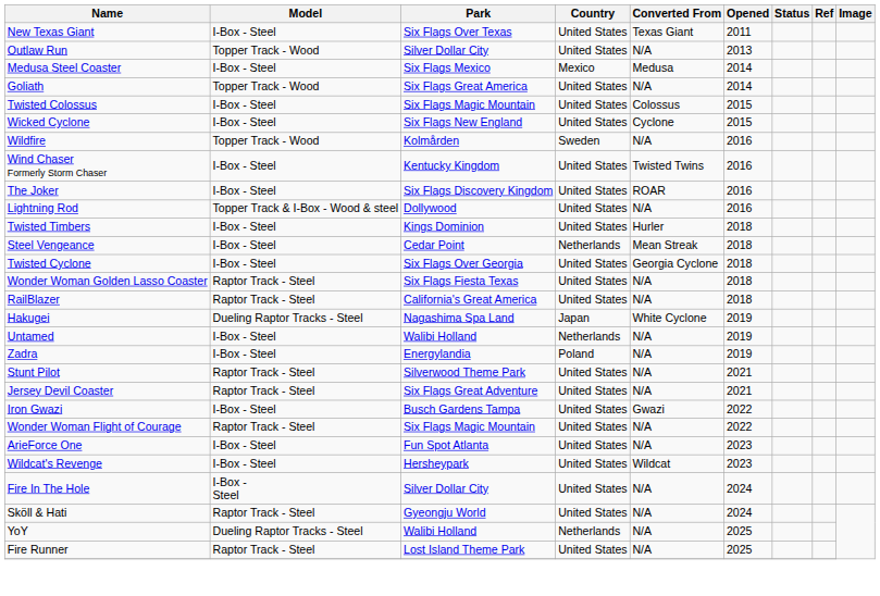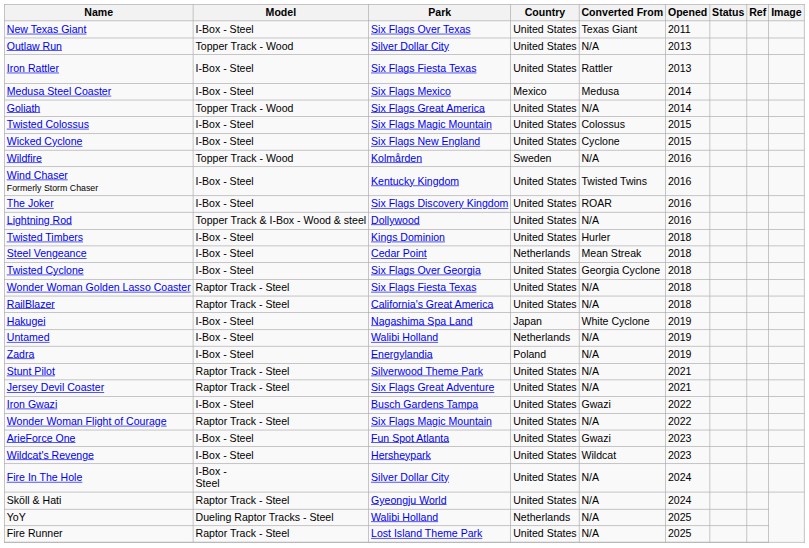 <table class="wikitable sortable">
 <tr>
 <th>Name</th>
 <th>Model</th>
 <th>Park</th>
 <th>Country</th>
 <th>Converted From</th>
 <th>Opened</th>
 <th>Status</th>
 <th class="unsortable">Ref</th>
 <th>Image</th>
 </tr>
 <tr>
 <td><a href='#'>New Texas Giant</a></td>
 <td>I-Box - Steel</td>
 <td><a href='#'>Six Flags Over Texas</a></td>
 <td> United States</td>
 <td>Texas Giant</td>
 <td>2011</td>
 <td></td>
 <td><br></td>
 <td></td>
 </tr>
 <tr>
 <td><a href='#'>Outlaw Run</a></td>
 <td>Topper Track - Wood</td>
 <td><a href='#'>Silver Dollar City</a></td>
 <td> United States</td>
 <td>N/A</td>
 <td>2013</td>
 <td></td>
 <td></td>
+<td></td>
+</tr>
+<tr>
+<td><a href='#'>Iron Rattler</a></td>
+<td>I-Box - Steel</td>
+<td><a href='#'>Six Flags Fiesta Texas</a></td>
+<td> United States</td>
+<td>Rattler</td>
+<td>2013</td>
+<td></td>
+<td><br><br></td>
 <td></td>
 </tr>
 <tr>
 <td><a href='#'>Medusa Steel Coaster</a></td>
 <td>I-Box - Steel</td>
 <td><a href='#'>Six Flags Mexico</a></td>
 <td> Mexico</td>
 <td>Medusa</td>
 <td>2014</td>
 <td></td>
 <td></td>
 <td></td>
 </tr>
 <tr>
 <td><a href='#'>Goliath</a></td>
 <td>Topper Track - Wood</td>
 <td><a href='#'>Six Flags Great America</a></td>
 <td> United States</td>
 <td>N/A</td>
 <td>2014</td>
 <td></td>
 <td></td>
 <td></td>
 </tr>
 <tr>
 <td><a href='#'>Twisted Colossus</a></td>
 <td>I-Box - Steel</td>
 <td><a href='#'>Six Flags Magic Mountain</a></td>
 <td> United States</td>
 <td>Colossus</td>
 <td>2015</td>
 <td></td>
 <td><br></td>
 <td></td>
 </tr>
 <tr>
 <td><a href='#'>Wicked Cyclone</a></td>
 <td>I-Box - Steel</td>
 <td><a href='#'>Six Flags New England</a></td>
 <td> United States</td>
 <td>Cyclone</td>
 <td>2015</td>
 <td></td>
 <td><br></td>
 <td></td>
 </tr>
 <tr>
 <td><a href='#'>Wildfire</a></td>
 <td>Topper Track - Wood</td>
 <td><a href='#'>Kolmården</a></td>
 <td> Sweden</td>
 <td>N/A</td>
 <td>2016</td>
 <td></td>
 <td><br></td>
 <td></td>
 </tr>
 <tr>
 <td><a href='#'>Wind Chaser</a> <br><small>Formerly Storm Chaser</small></td>
 <td>I-Box - Steel</td>
 <td><a href='#'>Kentucky Kingdom</a></td>
 <td> United States</td>
 <td>Twisted Twins</td>
 <td>2016</td>
 <td></td>
 <td></td>
 <td></td>
 </tr>
 <tr>
 <td><a href='#'>The Joker</a></td>
 <td>I-Box - Steel</td>
 <td><a href='#'>Six Flags Discovery Kingdom</a></td>
 <td> United States</td>
 <td>ROAR</td>
 <td>2016</td>
 <td></td>
 <td></td>
 <td></td>
 </tr>
 <tr>
 <td><a href='#'>Lightning Rod</a></td>
 <td>Topper Track & I-Box - Wood & steel</td>
 <td><a href='#'>Dollywood</a></td>
 <td> United States</td>
 <td>N/A</td>
 <td>2016</td>
 <td></td>
 <td></td>
 <td></td>
 </tr>
 <tr>
 <td><a href='#'>Twisted Timbers</a></td>
 <td>I-Box - Steel</td>
 <td><a href='#'>Kings Dominion</a></td>
 <td> United States</td>
 <td>Hurler</td>
 <td>2018</td>
 <td></td>
 <td></td>
 <td></td>
 </tr>
 <tr>
 <td><a href='#'>Steel Vengeance</a></td>
 <td>I-Box - Steel</td>
 <td><a href='#'>Cedar Point</a></td>
 <td> Netherlands</td>
 <td>Mean Streak</td>
 <td>2018</td>
 <td></td>
 <td></td>
 <td></td>
 </tr>
 <tr>
 <td><a href='#'>Twisted Cyclone</a></td>
 <td>I-Box - Steel</td>
 <td><a href='#'>Six Flags Over Georgia</a></td>
 <td> United States</td>
 <td>Georgia Cyclone</td>
 <td>2018</td>
 <td></td>
 <td></td>
 <td></td>
 </tr>
 <tr>
 <td><a href='#'>Wonder Woman Golden Lasso Coaster</a></td>
 <td>Raptor Track - Steel</td>
 <td><a href='#'>Six Flags Fiesta Texas</a></td>
 <td> United States</td>
 <td>N/A</td>
 <td>2018</td>
 <td></td>
 <td><br></td>
 <td></td>
 </tr>
 <tr>
 <td><a href='#'>RailBlazer</a></td>
 <td>Raptor Track - Steel</td>
 <td><a href='#'>California's Great America</a></td>
 <td> United States</td>
 <td>N/A</td>
 <td>2018</td>
 <td></td>
 <td></td>
 <td></td>
 </tr>
 <tr>
 <td><a href='#'>Hakugei</a></td>
-<td>Dueling Raptor Tracks - Steel</td>
+<td>I-Box - Steel</td>
 <td><a href='#'>Nagashima Spa Land</a></td>
 <td> Japan</td>
 <td>White Cyclone</td>
 <td>2019</td>
 <td></td>
 <td></td>
 <td></td>
 </tr>
 <tr>
 <td><a href='#'>Untamed</a></td>
 <td>I-Box - Steel</td>
 <td><a href='#'>Walibi Holland</a></td>
 <td> Netherlands</td>
 <td>N/A</td>
 <td>2019</td>
 <td></td>
 <td><br></td>
 <td></td>
 </tr>
 <tr>
 <td><a href='#'>Zadra</a></td>
 <td>I-Box - Steel</td>
 <td><a href='#'>Energylandia</a></td>
 <td> Poland</td>
 <td>N/A</td>
 <td>2019</td>
 <td></td>
 <td></td>
 <td></td>
 </tr>
 <tr>
 <td><a href='#'>Stunt Pilot</a></td>
 <td>Raptor Track - Steel</td>
 <td><a href='#'>Silverwood Theme Park</a></td>
 <td> United States</td>
 <td>N/A</td>
 <td>2021</td>
 <td></td>
 <td></td>
 <td></td>
 </tr>
 <tr>
 <td><a href='#'>Jersey Devil Coaster</a></td>
 <td>Raptor Track - Steel</td>
 <td><a href='#'>Six Flags Great Adventure</a></td>
 <td> United States</td>
 <td>N/A</td>
 <td>2021</td>
 <td></td>
 <td></td>
 <td></td>
 </tr>
 <tr>
 <td><a href='#'>Iron Gwazi</a></td>
 <td>I-Box - Steel</td>
 <td><a href='#'>Busch Gardens Tampa</a></td>
 <td> United States</td>
 <td>Gwazi</td>
 <td>2022</td>
 <td></td>
 <td></td>
 <td></td>
 </tr>
 <tr>
 <td><a href='#'>Wonder Woman Flight of Courage</a></td>
 <td>Raptor Track - Steel</td>
 <td><a href='#'>Six Flags Magic Mountain</a></td>
 <td> United States</td>
 <td>N/A</td>
 <td>2022</td>
 <td></td>
 <td></td>
 <td></td>
 </tr>
 <tr>
 <td><a href='#'>ArieForce One</a></td>
 <td>I-Box - Steel</td>
 <td><a href='#'>Fun Spot Atlanta</a></td>
 <td> United States</td>
-<td>N/A</td>
+<td>Gwazi</td>
 <td>2023</td>
 <td></td>
 <td></td>
 <td></td>
 </tr>
 <tr>
 <td><a href='#'>Wildcat's Revenge</a></td>
 <td>I-Box - Steel</td>
 <td><a href='#'>Hersheypark</a></td>
 <td> United States</td>
 <td>Wildcat</td>
 <td>2023</td>
 <td></td>
 <td></td>
 <td></td>
 </tr>
 <tr>
 <td><a href='#'>Fire In The Hole</a></td>
 <td>I-Box -<br>Steel</td>
 <td><a href='#'>Silver Dollar City</a></td>
 <td> United States</td>
 <td>N/A</td>
 <td>2024</td>
 <td></td>
 <td></td>
 <td></td>
 </tr>
 <tr>
 <td>Sköll & Hati</td>
 <td>Raptor Track - Steel</td>
 <td><a href='#'>Gyeongju World</a></td>
 <td> United States</td>
 <td>N/A</td>
 <td>2024</td>
 <td></td>
 <td></td>
 </tr>
 <tr>
 <td>YoY</td>
 <td>Dueling Raptor Tracks - Steel</td>
 <td><a href='#'>Walibi Holland</a></td>
 <td> Netherlands</td>
 <td>N/A</td>
 <td>2025</td>
 <td></td>
 <td></td>
 </tr>
 <tr>
 <td>Fire Runner</td>
 <td>Raptor Track - Steel</td>
 <td><a href='#'>Lost Island Theme Park</a></td>
 <td> United States</td>
 <td>N/A</td>
 <td>2025</td>
 <td></td>
 <td></td>
 </tr>
 <tr>
 </tr>
 </table>
